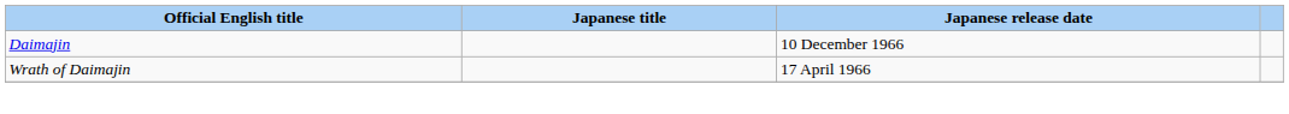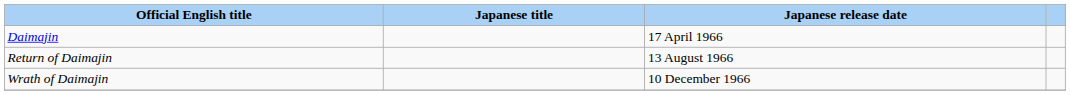 <table class="wikitable" style="width: 100%;">
 <tr>
 <th style="background: #A9D0F5">Official English title</th>
 <th style="background: #A9D0F5">Japanese title</th>
 <th style="background: #A9D0F5">Japanese release date</th>
 <th style="background: #A9D0F5"></th>
 </tr>
 <tr>
 <td><em><a href='#'>Daimajin</a></em></td>
 <td></td>
-<td>10 December 1966</td>
+<td>17 April 1966</td>
+<td></td>
+</tr>
+<tr>
+<td><em>Return of Daimajin</em></td>
+<td></td>
+<td>13 August 1966</td>
 <td></td>
 </tr>
 <tr>
 <td><em>Wrath of Daimajin</em></td>
 <td></td>
-<td>17 April 1966</td>
+<td>10 December 1966</td>
 <td></td>
 </tr>
 <tr>
 </tr>
 </table>
